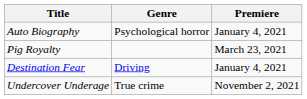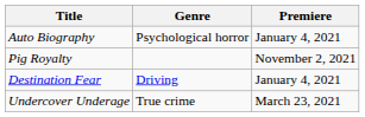 <table class="wikitable sortable">
 <tr>
 <th>Title</th>
 <th>Genre</th>
 <th>Premiere</th>
 </tr>
 <tr>
 <td><em>Auto Biography</em></td>
 <td>Psychological horror</td>
 <td>January 4, 2021</td>
 </tr>
 <tr>
 <td><em>Pig Royalty</em></td>
 <td></td>
-<td>March 23, 2021</td>
+<td>November 2, 2021</td>
 </tr>
 <tr>
 <td><em><a href='#'>Destination Fear</a></em></td>
 <td><a href='#'>Driving</a></td>
 <td>January 4, 2021</td>
 </tr>
 <tr>
 <td><em>Undercover Underage</em></td>
 <td>True crime</td>
-<td>November 2, 2021</td>
+<td>March 23, 2021</td>
 </tr>
 </table>
